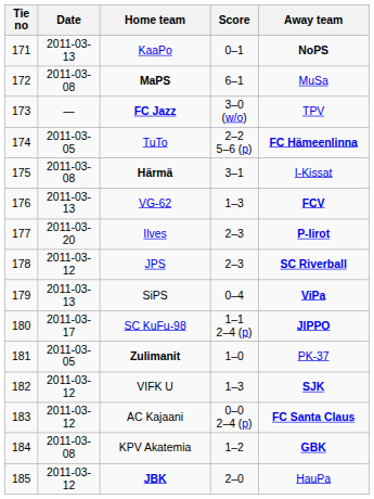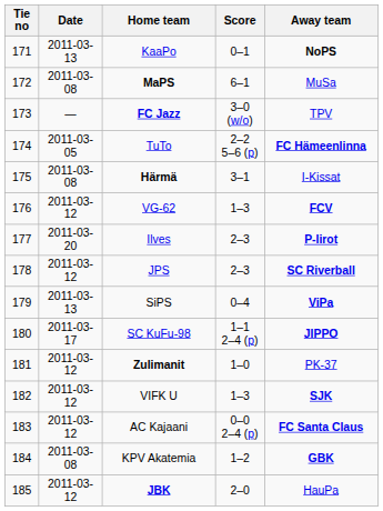 <table class="wikitable" style="text-align:center">
 <tr>
 <th style="width:40px;">Tie no</th>
 <th style="width:80px;">Date</th>
 <th style="width:150px;">Home team</th>
 <th style="width:60px;">Score</th>
 <th style="width:150px;">Away team</th>
 </tr>
 <tr>
 <td>171</td>
 <td>2011-03-13</td>
 <td><a href='#'>KaaPo</a></td>
 <td>0–1</td>
 <td><strong>NoPS</strong></td>
 </tr>
 <tr>
 <td>172</td>
 <td>2011-03-08</td>
 <td><strong>MaPS</strong></td>
 <td>6–1</td>
 <td><a href='#'>MuSa</a></td>
 </tr>
 <tr>
 <td>173</td>
 <td>—</td>
 <td><strong><a href='#'>FC Jazz</a></strong></td>
 <td>3–0 (<a href='#'>w/o</a>)</td>
 <td><a href='#'>TPV</a></td>
 </tr>
 <tr>
 <td>174</td>
 <td>2011-03-05</td>
 <td><a href='#'>TuTo</a></td>
 <td>2–2 <br>5–6 (<a href='#'>p</a>)</td>
 <td><strong><a href='#'>FC Hämeenlinna</a></strong></td>
 </tr>
 <tr>
 <td>175</td>
 <td>2011-03-08</td>
 <td><strong>Härmä</strong></td>
 <td>3–1</td>
 <td><a href='#'>I-Kissat</a></td>
 </tr>
 <tr>
 <td>176</td>
-<td>2011-03-13</td>
+<td>2011-03-12</td>
 <td><a href='#'>VG-62</a></td>
 <td>1–3</td>
 <td><strong><a href='#'>FCV</a></strong></td>
 </tr>
 <tr>
 <td>177</td>
 <td>2011-03-20</td>
 <td><a href='#'>Ilves</a></td>
 <td>2–3</td>
 <td><strong><a href='#'>P-Iirot</a></strong></td>
 </tr>
 <tr>
 <td>178</td>
 <td>2011-03-12</td>
 <td><a href='#'>JPS</a></td>
 <td>2–3</td>
 <td><strong><a href='#'>SC Riverball</a></strong></td>
 </tr>
 <tr>
 <td>179</td>
 <td>2011-03-13</td>
 <td>SiPS</td>
 <td>0–4</td>
 <td><strong><a href='#'>ViPa</a></strong></td>
 </tr>
 <tr>
 <td>180</td>
 <td>2011-03-17</td>
 <td><a href='#'>SC KuFu-98</a></td>
 <td>1–1 <br>2–4 (<a href='#'>p</a>)</td>
 <td><strong><a href='#'>JIPPO</a></strong></td>
 </tr>
 <tr>
 <td>181</td>
-<td>2011-03-05</td>
+<td>2011-03-12</td>
 <td><strong>Zulimanit</strong></td>
 <td>1–0</td>
 <td><a href='#'>PK-37</a></td>
 </tr>
 <tr>
 <td>182</td>
 <td>2011-03-12</td>
 <td>VIFK U</td>
 <td>1–3</td>
 <td><strong><a href='#'>SJK</a></strong></td>
 </tr>
 <tr>
 <td>183</td>
 <td>2011-03-12</td>
 <td>AC Kajaani</td>
 <td>0–0 <br>2–4 (<a href='#'>p</a>)</td>
 <td><strong><a href='#'>FC Santa Claus</a></strong></td>
 </tr>
 <tr>
 <td>184</td>
 <td>2011-03-08</td>
 <td>KPV Akatemia</td>
 <td>1–2</td>
 <td><strong><a href='#'>GBK</a></strong></td>
 </tr>
 <tr>
 <td>185</td>
 <td>2011-03-12</td>
 <td><strong><a href='#'>JBK</a></strong></td>
 <td>2–0</td>
 <td><a href='#'>HauPa</a></td>
 </tr>
 </table>
